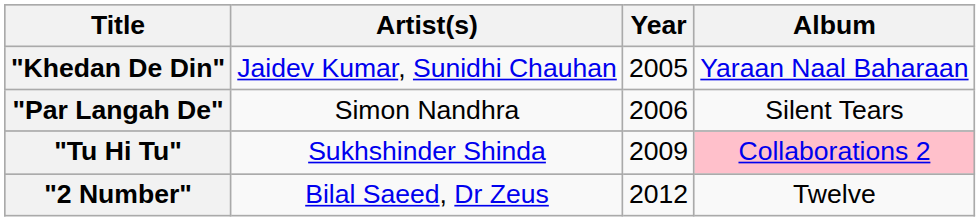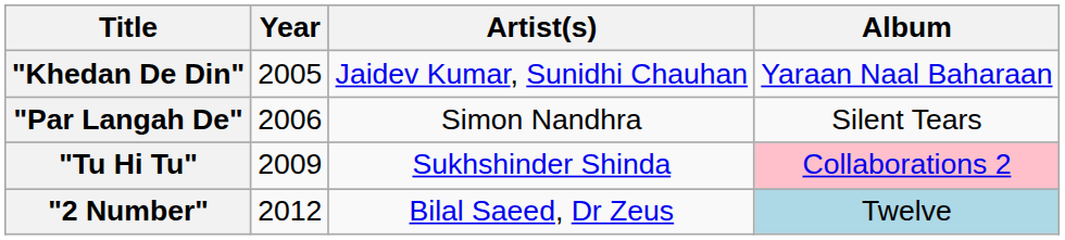 <table class="wikitable plainrowheaders" style="text-align:center;">
 <tr>
 <th scope="col">Title</th>
+<th scope="col">Year</th>
 <th scope="col">Artist(s)</th>
-<th scope="col">Year</th>
 <th scope="col">Album</th>
 </tr>
 <tr>
 <th scope="row">"Khedan De Din"</th>
+<td>2005</td>
 <td><a href='#'>Jaidev Kumar</a>, <a href='#'>Sunidhi Chauhan</a></td>
-<td>2005</td>
 <td><a href='#'>Yaraan Naal Baharaan</a></td>
 </tr>
 <tr>
 <th scope="row">"Par Langah De"</th>
+<td>2006</td>
 <td>Simon Nandhra</td>
-<td>2006</td>
 <td>Silent Tears</td>
 </tr>
 <tr>
 <th scope="row">"Tu Hi Tu"</th>
+<td>2009</td>
 <td><a href='#'>Sukhshinder Shinda</a></td>
-<td>2009</td>
 <td style="background: pink;"><a href='#'>Collaborations 2</a></td>
 </tr>
 <tr>
 <th scope="row">"2 Number"</th>
+<td>2012</td>
 <td><a href='#'>Bilal Saeed</a>, <a href='#'>Dr Zeus</a></td>
-<td>2012</td>
-<td>Twelve</td>
+<td style="background: lightblue;">Twelve</td>
 </tr>
 </table>
